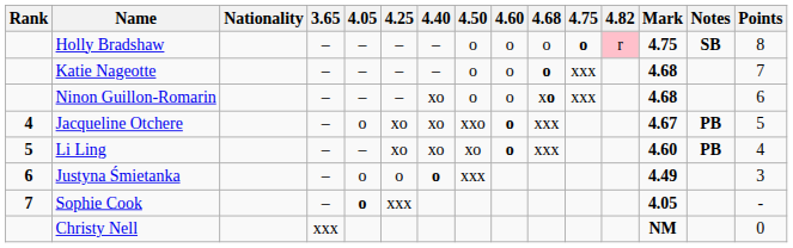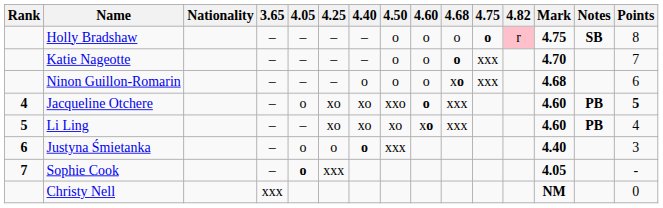 <table class="wikitable sortable" style="text-align:center">
 <tr>
 <th>Rank</th>
 <th>Name</th>
 <th>Nationality</th>
 <th>3.65</th>
 <th>4.05</th>
 <th>4.25</th>
 <th>4.40</th>
 <th>4.50</th>
 <th>4.60</th>
 <th>4.68</th>
 <th>4.75</th>
 <th>4.82</th>
 <th>Mark</th>
 <th>Notes</th>
 <th>Points</th>
 </tr>
 <tr>
 <td></td>
 <td align=left><a href='#'>Holly Bradshaw</a></td>
 <td align=left></td>
 <td>–</td>
 <td>–</td>
 <td>–</td>
 <td>–</td>
 <td>o</td>
 <td>o</td>
 <td>o</td>
 <td><strong>o </strong></td>
 <td style="background: pink;">r</td>
 <td><strong>4.75</strong></td>
 <td><strong>SB </strong></td>
 <td>8</td>
 </tr>
 <tr>
 <td></td>
 <td align=left><a href='#'>Katie Nageotte</a></td>
 <td align=left></td>
 <td>–</td>
 <td>–</td>
 <td>–</td>
 <td>–</td>
 <td>o</td>
 <td>o</td>
 <td><strong>o </strong></td>
 <td>xxx</td>
 <td></td>
-<td><strong>4.68</strong></td>
+<td><strong>4.70</strong></td>
 <td></td>
 <td>7</td>
 </tr>
 <tr>
 <td></td>
 <td align=left><a href='#'>Ninon Guillon-Romarin</a></td>
 <td align=left></td>
 <td>–</td>
 <td>–</td>
 <td>–</td>
-<td>xo</td>
+<td>o</td>
 <td>o</td>
 <td>o</td>
 <td>x<strong>o</strong></td>
 <td>xxx</td>
 <td></td>
 <td><strong>4.68</strong></td>
 <td></td>
 <td>6</td>
 </tr>
 <tr>
 <td><strong>4</strong></td>
 <td align=left><a href='#'>Jacqueline Otchere</a></td>
 <td align=left></td>
 <td>–</td>
 <td>o</td>
 <td>xo</td>
 <td>xo</td>
 <td>xxo</td>
 <td><strong>o </strong></td>
 <td>xxx</td>
 <td></td>
 <td></td>
-<td><strong>4.67</strong></td>
+<td><strong>4.60</strong></td>
 <td><strong>PB </strong></td>
-<td>5</td>
+<td><strong>5</strong></td>
 </tr>
 <tr>
 <td><strong>5</strong></td>
 <td align=left><a href='#'>Li Ling</a></td>
 <td align=left></td>
 <td>–</td>
 <td>–</td>
 <td>xo</td>
 <td>xo</td>
 <td>xo</td>
-<td><strong>o </strong></td>
+<td>x<strong>o </strong></td>
 <td>xxx</td>
 <td></td>
 <td></td>
 <td><strong>4.60</strong></td>
 <td><strong>PB </strong></td>
 <td>4</td>
 </tr>
 <tr>
 <td><strong>6</strong></td>
 <td align=left><a href='#'>Justyna Śmietanka</a></td>
 <td align=left></td>
 <td>–</td>
 <td>o</td>
 <td>o</td>
 <td><strong>o </strong></td>
 <td>xxx</td>
 <td></td>
 <td></td>
 <td></td>
 <td></td>
-<td><strong>4.49</strong></td>
+<td><strong>4.40</strong></td>
 <td></td>
 <td>3</td>
 </tr>
 <tr>
 <td><strong>7</strong></td>
 <td align=left><a href='#'>Sophie Cook</a></td>
 <td align=left></td>
 <td>–</td>
 <td><strong>o </strong></td>
 <td>xxx</td>
 <td></td>
 <td></td>
 <td></td>
 <td></td>
 <td></td>
 <td></td>
 <td><strong>4.05</strong></td>
 <td></td>
 <td>-</td>
 </tr>
 <tr>
 <td></td>
 <td align=left><a href='#'>Christy Nell</a></td>
 <td align=left></td>
 <td>xxx</td>
 <td></td>
 <td></td>
 <td></td>
 <td></td>
 <td></td>
 <td></td>
 <td></td>
 <td></td>
 <td><strong>NM </strong></td>
 <td></td>
 <td>0</td>
 </tr>
 </table>
